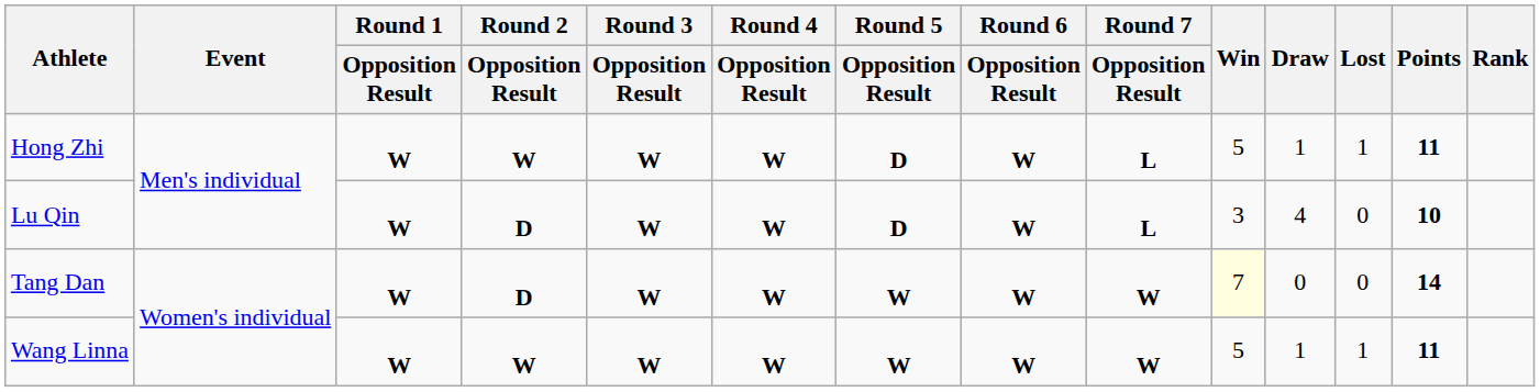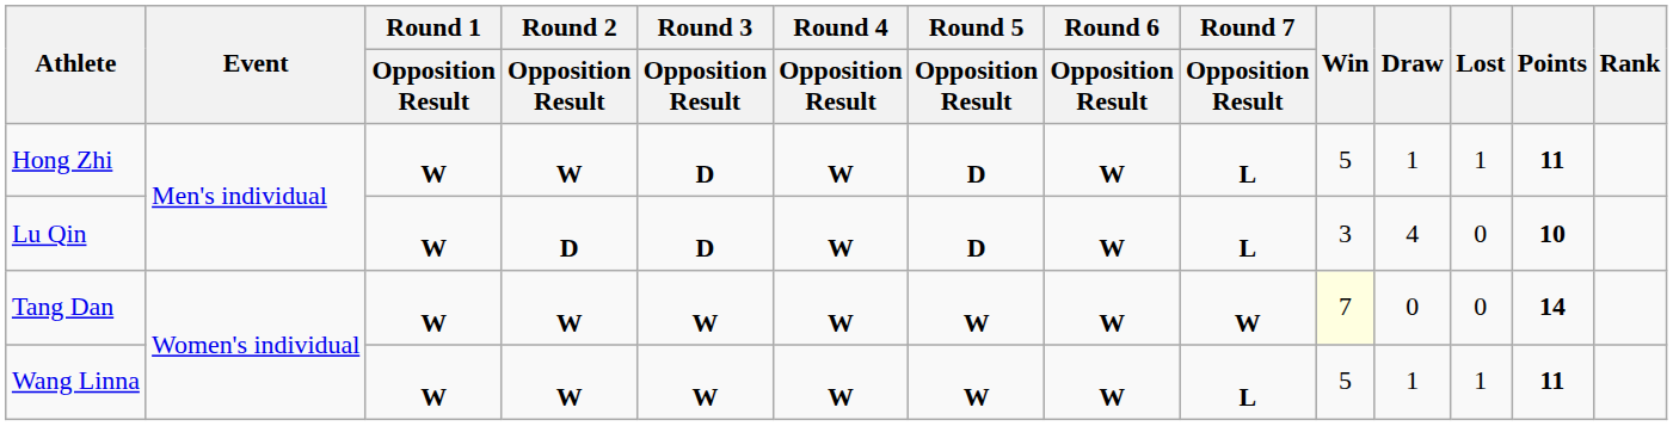 <table class=wikitable style="font-size:90%">
 <tr>
 <th rowspan=2>Athlete</th>
 <th rowspan=2>Event</th>
 <th>Round 1</th>
 <th>Round 2</th>
 <th>Round 3</th>
 <th>Round 4</th>
 <th>Round 5</th>
 <th>Round 6</th>
 <th>Round 7</th>
 <th rowspan=2>Win</th>
 <th rowspan=2>Draw</th>
 <th rowspan=2>Lost</th>
 <th rowspan=2>Points</th>
 <th rowspan=2>Rank</th>
 </tr>
 <tr>
 <th>Opposition<br>Result</th>
 <th>Opposition<br>Result</th>
 <th>Opposition<br>Result</th>
 <th>Opposition<br>Result</th>
 <th>Opposition<br>Result</th>
 <th>Opposition<br>Result</th>
 <th>Opposition<br>Result</th>
 </tr>
 <tr>
 <td><a href='#'>Hong Zhi</a></td>
 <td rowspan=2><a href='#'>Men's individual</a></td>
 <td align=center><br><strong>W</strong></td>
 <td align=center><br><strong>W</strong></td>
-<td align=center><br><strong>W</strong></td>
+<td align=center><br><strong>D</strong></td>
 <td align=center><br><strong>W</strong></td>
 <td align=center><br><strong>D</strong></td>
 <td align=center><br><strong>W</strong></td>
 <td align=center><br><strong>L</strong></td>
 <td align=center>5</td>
 <td align=center>1</td>
 <td align=center>1</td>
 <td align=center><strong>11</strong></td>
 <td align=center></td>
 </tr>
 <tr>
 <td><a href='#'>Lu Qin</a></td>
 <td align=center><br><strong>W</strong></td>
 <td align=center><br><strong>D</strong></td>
-<td align=center><br><strong>W</strong></td>
+<td align=center><br><strong>D</strong></td>
 <td align=center><br><strong>W</strong></td>
 <td align=center><br><strong>D</strong></td>
 <td align=center><br><strong>W</strong></td>
 <td align=center><br><strong>L</strong></td>
 <td align=center>3</td>
 <td align=center>4</td>
 <td align=center>0</td>
 <td align=center><strong>10</strong></td>
 <td align=center></td>
 </tr>
 <tr>
 <td><a href='#'>Tang Dan</a></td>
 <td rowspan=2><a href='#'>Women's individual</a></td>
 <td align=center><br><strong>W</strong></td>
-<td align=center><br><strong>D</strong></td>
+<td align=center><br><strong>W</strong></td>
 <td align=center><br><strong>W</strong></td>
 <td align=center><br><strong>W</strong></td>
 <td align=center><br><strong>W</strong></td>
 <td align=center><br><strong>W</strong></td>
 <td align=center><br><strong>W</strong></td>
 <td align=center style="background: lightyellow;">7</td>
 <td align=center>0</td>
 <td align=center>0</td>
 <td align=center><strong>14</strong></td>
 <td align=center></td>
 </tr>
 <tr>
 <td><a href='#'>Wang Linna</a></td>
 <td align=center><br><strong>W</strong></td>
 <td align=center><br><strong>W</strong></td>
 <td align=center><br><strong>W</strong></td>
 <td align=center><br><strong>W</strong></td>
 <td align=center><br><strong>W</strong></td>
 <td align=center><br><strong>W</strong></td>
-<td align=center><br><strong>W</strong></td>
+<td align=center><br><strong>L</strong></td>
 <td align=center>5</td>
 <td align=center>1</td>
 <td align=center>1</td>
 <td align=center><strong>11</strong></td>
 <td align=center></td>
 </tr>
 </table>
